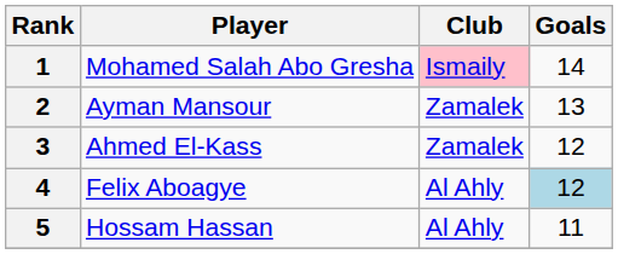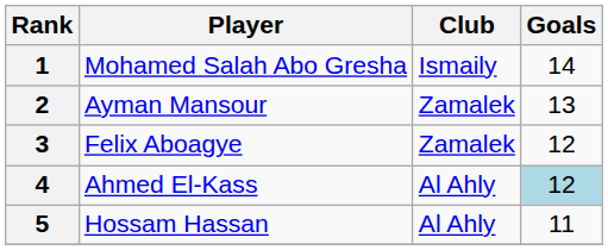 <table class="wikitable" style="text-align:center">
 <tr>
 <th>Rank</th>
 <th>Player</th>
 <th>Club</th>
 <th>Goals</th>
 </tr>
 <tr>
 <th>1</th>
 <td align="left"> <a href='#'>Mohamed Salah Abo Gresha</a></td>
-<td align="left" style="background: pink;"><a href='#'>Ismaily</a></td>
+<td align="left"><a href='#'>Ismaily</a></td>
 <td>14</td>
 </tr>
 <tr>
 <th>2</th>
 <td align="left"> <a href='#'>Ayman Mansour</a></td>
 <td align="left"><a href='#'>Zamalek</a></td>
 <td>13</td>
 </tr>
 <tr>
 <th>3</th>
-<td align="left"> <a href='#'>Ahmed El-Kass</a></td>
+<td align="left"> <a href='#'>Felix Aboagye</a></td>
 <td align="left"><a href='#'>Zamalek</a></td>
 <td>12</td>
 </tr>
 <tr>
 <th>4</th>
-<td align="left"> <a href='#'>Felix Aboagye</a></td>
+<td align="left"> <a href='#'>Ahmed El-Kass</a></td>
 <td align="left"><a href='#'>Al Ahly</a></td>
 <td style="background: lightblue;">12</td>
 </tr>
 <tr>
 <th>5</th>
 <td align="left"> <a href='#'>Hossam Hassan</a></td>
 <td align="left"><a href='#'>Al Ahly</a></td>
 <td>11</td>
 </tr>
 <tr>
 </tr>
 </table>
